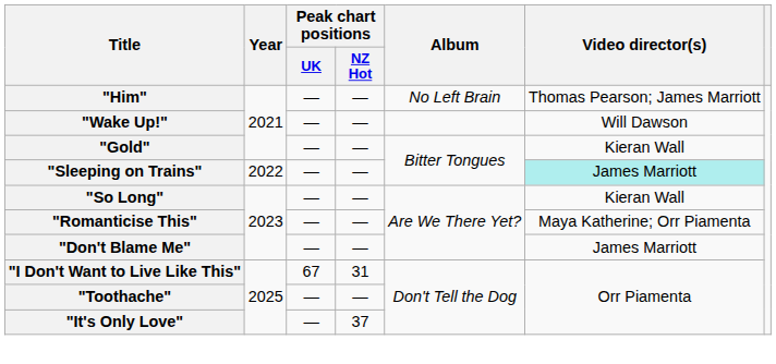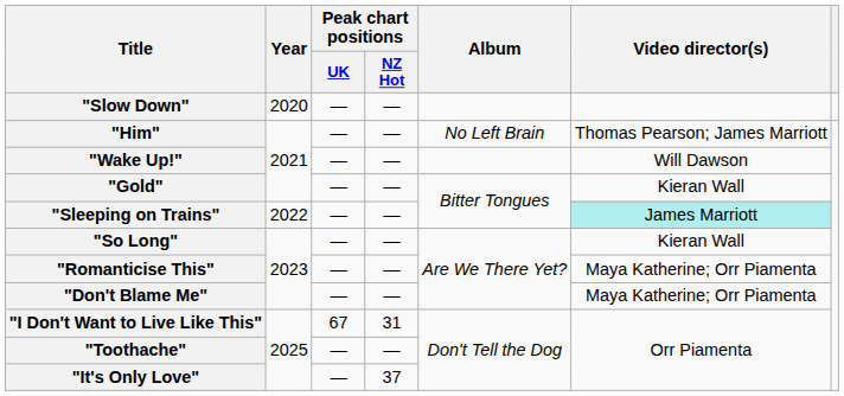 <table class="wikitable plainrowheaders" style="text-align:center;">
 <tr>
 <th scope="col" rowspan="2">Title</th>
 <th scope="col" rowspan="2">Year</th>
 <th scope="col" colspan="2">Peak chart positions</th>
 <th scope="col" rowspan="2">Album</th>
 <th scope="col" rowspan="2">Video director(s)</th>
 <th scope="col" rowspan="2"></th>
 </tr>
 <tr>
 <th scope="col" style="width:3em;font-size:90%"><a href='#'>UK</a><br></th>
 <th scope="col" style="width:3em;font-size:90%"><a href='#'>NZ<br>Hot</a><br></th>
+</tr>
+<tr>
+<th scope="row">"Slow Down"</th>
+<td rowspan=1>2020</td>
+<td>—</td>
+<td>—</td>
+<td></td>
+<td></td>
+<td></td>
 </tr>
 <tr>
 <th scope="row">"Him"</th>
 <td rowspan=3>2021</td>
 <td>—</td>
 <td>—</td>
 <td><em>No Left Brain</em></td>
 <td>Thomas Pearson; James Marriott</td>
 <td rowspan="10"></td>
 </tr>
 <tr>
 <th scope="row">"Wake Up!"</th>
 <td>—</td>
 <td>—</td>
 <td></td>
 <td>Will Dawson</td>
 </tr>
 <tr>
 <th scope="row">"Gold"</th>
 <td>—</td>
 <td>—</td>
 <td rowspan=2><em>Bitter Tongues</em></td>
 <td>Kieran Wall</td>
 </tr>
 <tr>
 <th scope="row">"Sleeping on Trains"</th>
 <td>2022</td>
 <td>—</td>
 <td>—</td>
 <td style="background: paleturquoise;">James Marriott</td>
 </tr>
 <tr>
 <th scope="row">"So Long"</th>
 <td rowspan=3>2023</td>
 <td>—</td>
 <td>—</td>
 <td rowspan=3><em>Are We There Yet?</em></td>
 <td>Kieran Wall</td>
 </tr>
 <tr>
 <th scope="row">"Romanticise This"</th>
 <td>—</td>
 <td>—</td>
 <td>Maya Katherine; Orr Piamenta</td>
 </tr>
 <tr>
 <th scope="row">"Don't Blame Me"</th>
 <td>—</td>
 <td>—</td>
-<td>James Marriott</td>
+<td>Maya Katherine; Orr Piamenta</td>
 </tr>
 <tr>
 <th scope="row">"I Don't Want to Live Like This"</th>
 <td rowspan="3">2025</td>
 <td>67</td>
 <td>31</td>
 <td rowspan="3"><em>Don't Tell the Dog</em></td>
 <td rowspan=3>Orr Piamenta</td>
 </tr>
 <tr>
 <th scope="row">"Toothache"</th>
 <td>—</td>
 <td>—</td>
 </tr>
 <tr>
 <th scope="row">"It's Only Love"</th>
 <td>—</td>
 <td>37</td>
 </tr>
 </table>
